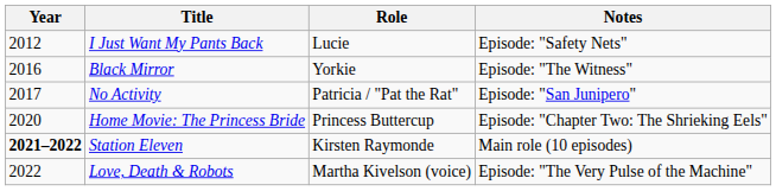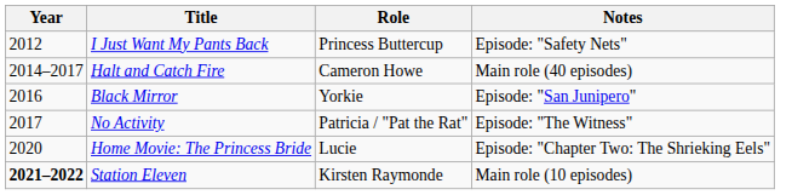 <table class="wikitable sortable">
 <tr>
 <th>Year</th>
 <th>Title</th>
 <th>Role</th>
 <th class="unsortable">Notes</th>
 </tr>
 <tr>
 <td>2012</td>
 <td><em><a href='#'>I Just Want My Pants Back</a></em></td>
-<td>Lucie</td>
+<td>Princess Buttercup</td>
 <td>Episode: "Safety Nets"</td>
+</tr>
+<tr>
+<td>2014–2017</td>
+<td><em><a href='#'>Halt and Catch Fire</a></em></td>
+<td>Cameron Howe</td>
+<td>Main role (40 episodes)</td>
 </tr>
 <tr>
 <td>2016</td>
 <td><em><a href='#'>Black Mirror</a></em></td>
 <td>Yorkie</td>
-<td>Episode: "The Witness"</td>
+<td>Episode: "<a href='#'>San Junipero</a>"</td>
 </tr>
 <tr>
 <td>2017</td>
 <td><em><a href='#'>No Activity</a></em></td>
 <td>Patricia / "Pat the Rat"</td>
-<td>Episode: "<a href='#'>San Junipero</a>"</td>
+<td>Episode: "The Witness"</td>
 </tr>
 <tr>
 <td>2020</td>
 <td><em><a href='#'>Home Movie: The Princess Bride</a></em></td>
-<td>Princess Buttercup</td>
+<td>Lucie</td>
 <td>Episode: "Chapter Two: The Shrieking Eels"</td>
 </tr>
 <tr>
 <td><strong>2021–2022</strong></td>
 <td><em><a href='#'>Station Eleven</a></em></td>
 <td>Kirsten Raymonde</td>
 <td>Main role (10 episodes)</td>
 </tr>
-<tr>
-<td>2022</td>
-<td><em><a href='#'>Love, Death & Robots</a></td>
-<td>Martha Kivelson (voice)</td>
-<td>Episode: "The Very Pulse of the Machine"</td>
-</tr>
 </table>
